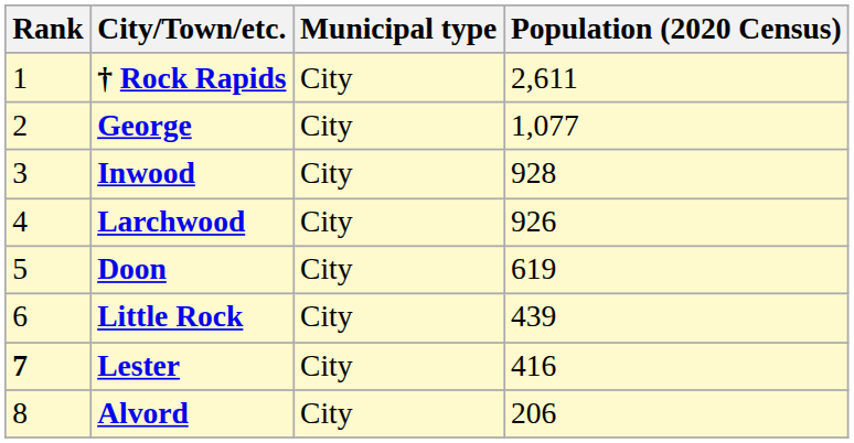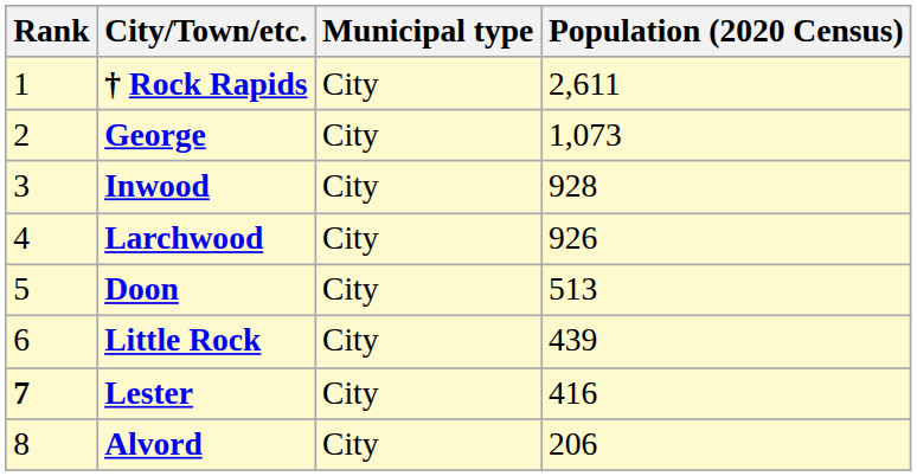 <table class="wikitable sortable">
 <tr>
 <th>Rank</th>
 <th>City/Town/etc.</th>
 <th>Municipal type</th>
 <th>Population (2020 Census)</th>
 </tr>
 <tr style="background-color:#FFFACD;">
 <td>1</td>
 <td><strong>†</strong> <strong><a href='#'>Rock Rapids</a></strong></td>
 <td>City</td>
 <td>2,611</td>
 </tr>
 <tr style="background-color:#FFFACD;">
 <td>2</td>
 <td><strong><a href='#'>George</a></strong></td>
 <td>City</td>
-<td>1,077</td>
+<td>1,073</td>
 </tr>
 <tr style="background-color:#FFFACD;">
 <td>3</td>
 <td><strong><a href='#'>Inwood</a></strong></td>
 <td>City</td>
 <td>928</td>
 </tr>
 <tr style="background-color:#FFFACD;">
 <td>4</td>
 <td><strong><a href='#'>Larchwood</a></strong></td>
 <td>City</td>
 <td>926</td>
 </tr>
 <tr style="background-color:#FFFACD;">
 <td>5</td>
 <td><strong><a href='#'>Doon</a></strong></td>
 <td>City</td>
-<td>619</td>
+<td>513</td>
 </tr>
 <tr style="background-color:#FFFACD;">
 <td>6</td>
 <td><strong><a href='#'>Little Rock</a></strong></td>
 <td>City</td>
 <td>439</td>
 </tr>
 <tr style="background-color:#FFFACD;">
 <td><strong>7</strong></td>
 <td><strong><a href='#'>Lester</a></strong></td>
 <td>City</td>
 <td>416</td>
 </tr>
 <tr style="background-color:#FFFACD;">
 <td>8</td>
 <td><strong><a href='#'>Alvord</a></strong></td>
 <td>City</td>
 <td>206</td>
 </tr>
 </table>
